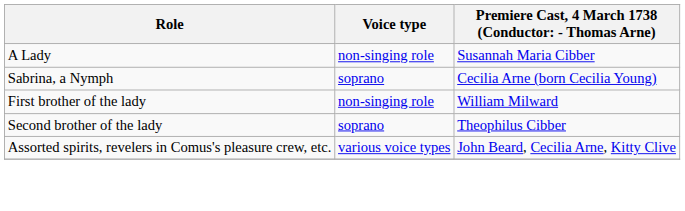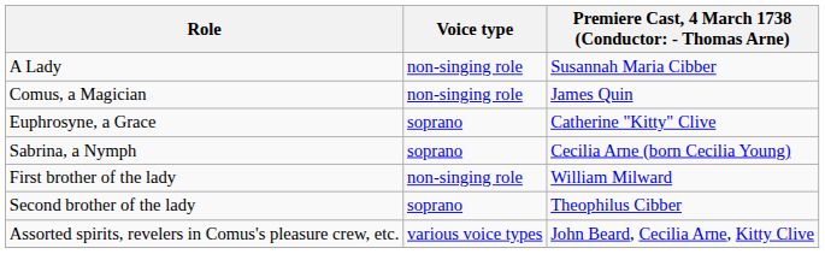 <table class="wikitable">
 <tr>
 <th>Role</th>
 <th>Voice type</th>
 <th>Premiere Cast, 4 March 1738<br>(Conductor:  - Thomas Arne)</th>
 </tr>
 <tr>
 <td>A Lady</td>
 <td><a href='#'>non-singing role</a></td>
 <td><a href='#'>Susannah Maria Cibber</a></td>
+</tr>
+<tr>
+<td>Comus, a Magician</td>
+<td><a href='#'>non-singing role</a></td>
+<td><a href='#'>James Quin</a></td>
+</tr>
+<tr>
+<td>Euphrosyne, a Grace</td>
+<td><a href='#'>soprano</a></td>
+<td><a href='#'>Catherine "Kitty" Clive</a></td>
 </tr>
 <tr>
 <td>Sabrina, a Nymph</td>
 <td><a href='#'>soprano</a></td>
 <td><a href='#'>Cecilia Arne (born Cecilia Young)</a></td>
 </tr>
 <tr>
 <td>First brother of the lady</td>
 <td><a href='#'>non-singing role</a></td>
 <td><a href='#'>William Milward</a></td>
 </tr>
 <tr>
 <td>Second brother of the lady</td>
 <td><a href='#'>soprano</a></td>
 <td><a href='#'>Theophilus Cibber</a></td>
 </tr>
 <tr>
 <td>Assorted spirits, revelers in Comus's pleasure crew, etc.</td>
 <td><a href='#'>various voice types</a></td>
 <td><a href='#'>John Beard</a>, <a href='#'>Cecilia Arne</a>, <a href='#'>Kitty Clive</a></td>
 </tr>
 <tr>
 </tr>
 </table>
